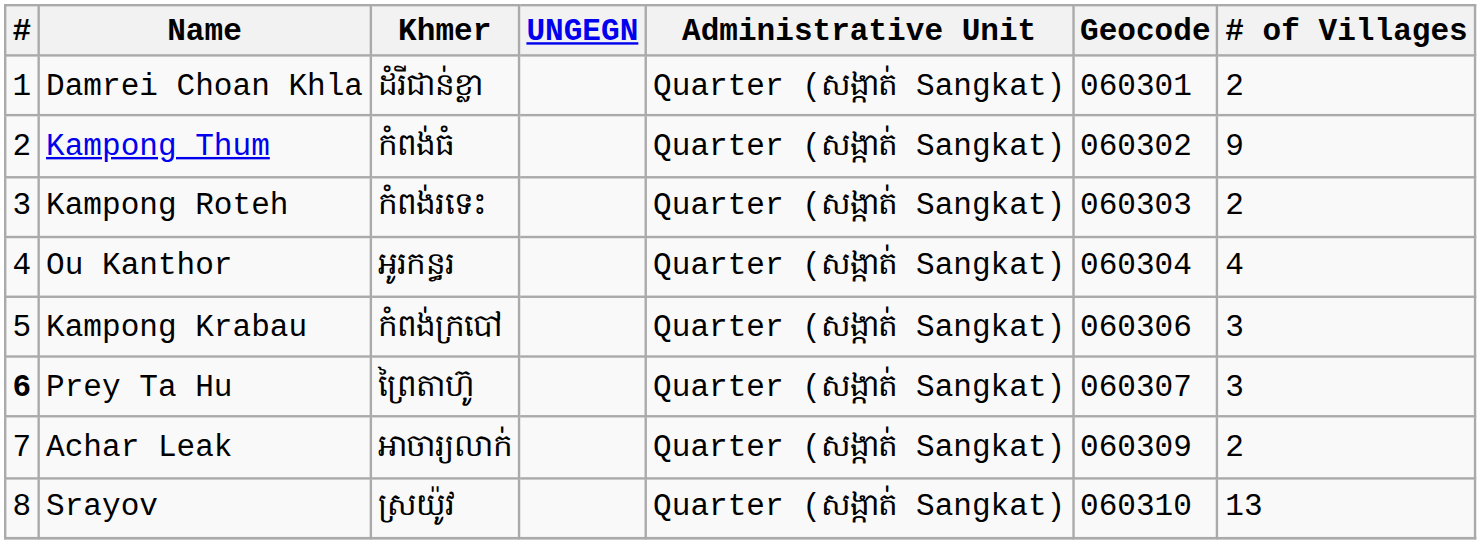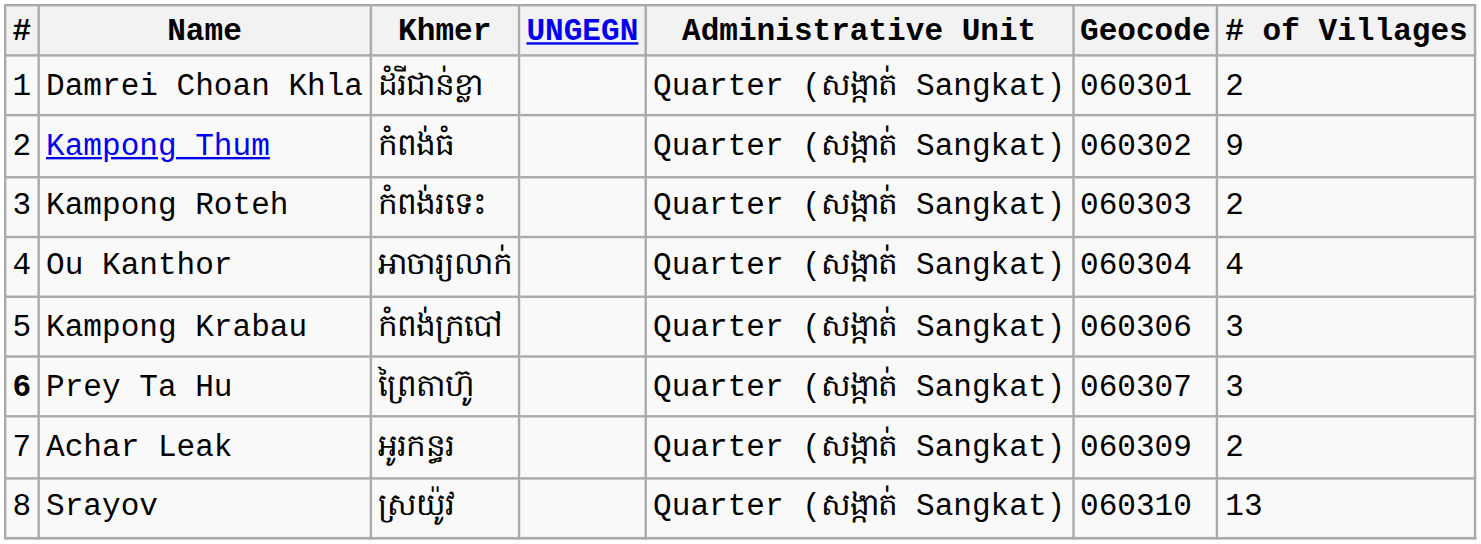 <table class="wikitable sortable">
 <tr>
 <th>#</th>
 <th>Name</th>
 <th>Khmer</th>
 <th><a href='#'>UNGEGN</a></th>
 <th>Administrative Unit</th>
 <th>Geocode</th>
 <th># of Villages</th>
 </tr>
 <tr>
 <td>1</td>
 <td>Damrei Choan Khla</td>
 <td>ដំរីជាន់ខ្លា</td>
 <td></td>
 <td>Quarter (សង្កាត់ Sangkat)</td>
 <td>060301</td>
 <td>2</td>
 </tr>
 <tr>
 <td>2</td>
 <td><a href='#'>Kampong Thum</a></td>
 <td>កំពង់ធំ</td>
 <td></td>
 <td>Quarter (សង្កាត់ Sangkat)</td>
 <td>060302</td>
 <td>9</td>
 </tr>
 <tr>
 <td>3</td>
 <td>Kampong Roteh</td>
 <td>កំពង់រទេះ</td>
 <td></td>
 <td>Quarter (សង្កាត់ Sangkat)</td>
 <td>060303</td>
 <td>2</td>
 </tr>
 <tr>
 <td>4</td>
 <td>Ou Kanthor</td>
-<td>អូរកន្ធរ</td>
+<td>អាចារ្យលាក់</td>
 <td></td>
 <td>Quarter (សង្កាត់ Sangkat)</td>
 <td>060304</td>
 <td>4</td>
 </tr>
 <tr>
 <td>5</td>
 <td>Kampong Krabau</td>
 <td>កំពង់ក្របៅ</td>
 <td></td>
 <td>Quarter (សង្កាត់ Sangkat)</td>
 <td>060306</td>
 <td>3</td>
 </tr>
 <tr>
 <td><strong>6</strong></td>
 <td>Prey Ta Hu</td>
 <td>ព្រៃតាហ៊ូ</td>
 <td></td>
 <td>Quarter (សង្កាត់ Sangkat)</td>
 <td>060307</td>
 <td>3</td>
 </tr>
 <tr>
 <td>7</td>
 <td>Achar Leak</td>
-<td>អាចារ្យលាក់</td>
+<td>អូរកន្ធរ</td>
 <td></td>
 <td>Quarter (សង្កាត់ Sangkat)</td>
 <td>060309</td>
 <td>2</td>
 </tr>
 <tr>
 <td>8</td>
 <td>Srayov</td>
 <td>ស្រយ៉ូវ</td>
 <td></td>
 <td>Quarter (សង្កាត់ Sangkat)</td>
 <td>060310</td>
 <td>13</td>
 </tr>
 <tr>
 </tr>
 </table>
